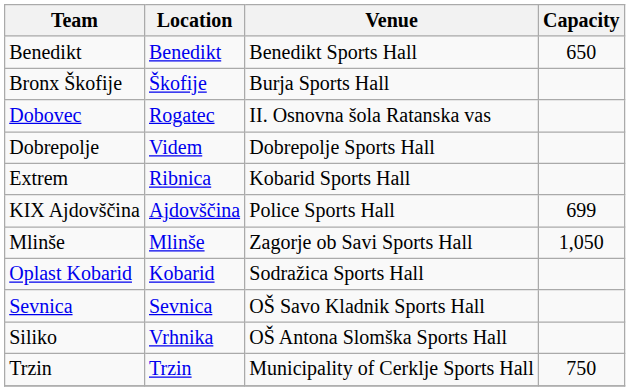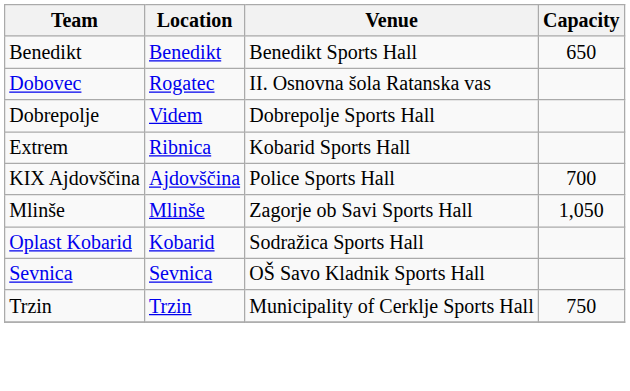 <table class="wikitable sortable" style="text-align: left;">
 <tr>
 <th>Team</th>
 <th>Location</th>
 <th>Venue</th>
 <th>Capacity</th>
 </tr>
 <tr>
 <td>Benedikt</td>
 <td><a href='#'>Benedikt</a></td>
 <td>Benedikt Sports Hall</td>
 <td align="center">650</td>
-</tr>
-<tr>
-<td>Bronx Škofije</td>
-<td><a href='#'>Škofije</a></td>
-<td>Burja Sports Hall</td>
-<td align="center"></td>
 </tr>
 <tr>
 <td><a href='#'>Dobovec</a></td>
 <td><a href='#'>Rogatec</a></td>
 <td>II. Osnovna šola Ratanska vas</td>
 <td align="center"></td>
 </tr>
 <tr>
 <td>Dobrepolje</td>
 <td><a href='#'>Videm</a></td>
 <td>Dobrepolje Sports Hall</td>
 <td align="center"></td>
 </tr>
 <tr>
 <td>Extrem</td>
 <td><a href='#'>Ribnica</a></td>
 <td>Kobarid Sports Hall</td>
 <td align="center"></td>
 </tr>
 <tr>
 <td>KIX Ajdovščina</td>
 <td><a href='#'>Ajdovščina</a></td>
 <td>Police Sports Hall</td>
-<td align="center">699</td>
+<td align="center">700</td>
 </tr>
 <tr>
 <td>Mlinše</td>
 <td><a href='#'>Mlinše</a></td>
 <td>Zagorje ob Savi Sports Hall</td>
 <td align="center">1,050</td>
 </tr>
 <tr>
 <td><a href='#'>Oplast Kobarid</a></td>
 <td><a href='#'>Kobarid</a></td>
 <td>Sodražica Sports Hall</td>
 <td align="center"></td>
 </tr>
 <tr>
 <td><a href='#'>Sevnica</a></td>
 <td><a href='#'>Sevnica</a></td>
 <td>OŠ Savo Kladnik Sports Hall</td>
 <td align="center"></td>
 </tr>
 <tr>
-<td>Siliko</td>
-<td><a href='#'>Vrhnika</a></td>
-<td>OŠ Antona Slomška Sports Hall</td>
-<td align="center"></td>
-</tr>
-<tr>
 <td>Trzin</td>
 <td><a href='#'>Trzin</a></td>
 <td>Municipality of Cerklje Sports Hall</td>
 <td align="center">750</td>
 </tr>
 <tr>
 </tr>
 </table>
